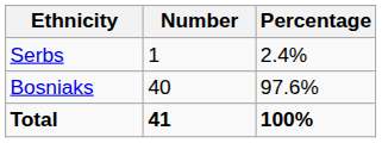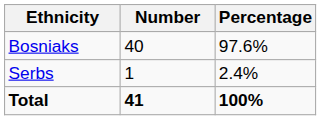 <table class="wikitable">
 <tr>
 <th width="100px">Ethnicity</th>
 <th width="80px">Number</th>
 <th width="80px">Percentage</th>
 </tr>
 <tr>
+<td><a href='#'>Bosniaks</a></td>
+<td>40</td>
+<td>97.6%</td>
+</tr>
+<tr>
 <td><a href='#'>Serbs</a></td>
 <td>1</td>
 <td>2.4%</td>
-</tr>
-<tr>
-<td><a href='#'>Bosniaks</a></td>
-<td>40</td>
-<td>97.6%</td>
 </tr>
 <tr>
 <td><strong>Total</strong></td>
 <td><strong>41</strong></td>
 <td><strong>100%</strong></td>
 </tr>
 </table>
